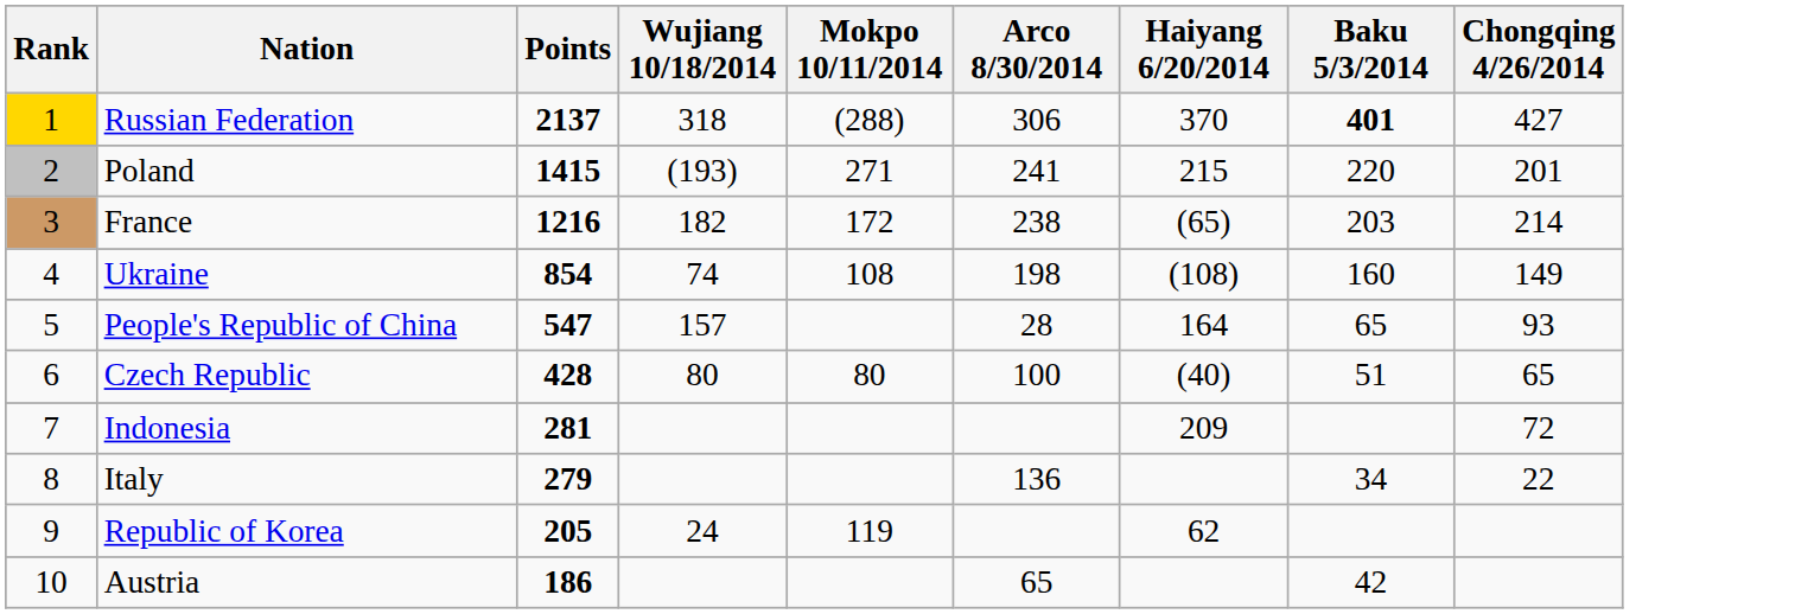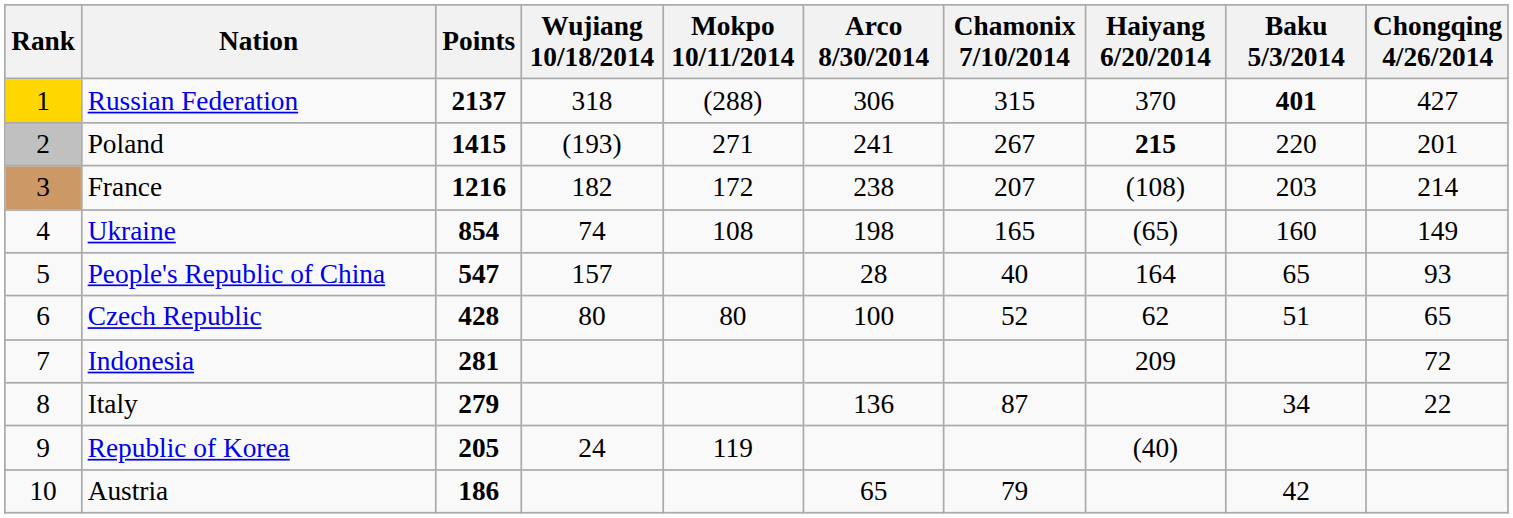 <table class="wikitable sortable" style="text-align: center;">
 <tr>
 <th>Rank</th>
 <th width = "200">Nation</th>
 <th>Points</th>
 <th width = "75" data-sort-type="number">Wujiang 10/18/2014</th>
 <th width = "75" data-sort-type="number">Mokpo 10/11/2014</th>
 <th width = "75" data-sort-type="number">Arco 8/30/2014</th>
+<th width = "75" data-sort-type="number">Chamonix 7/10/2014</th>
 <th width = "75" data-sort-type="number">Haiyang 6/20/2014</th>
 <th width = "75" data-sort-type="number">Baku 5/3/2014</th>
 <th width = "75" data-sort-type="number">Chongqing 4/26/2014</th>
 </tr>
 <tr>
 <td style="background: gold">1</td>
 <td align="left"> <a href='#'>Russian Federation</a></td>
 <td><strong>2137</strong></td>
 <td>318</td>
 <td>(288)</td>
 <td>306</td>
+<td>315</td>
 <td>370</td>
 <td><strong>401</strong></td>
 <td>427</td>
 </tr>
 <tr>
 <td style="background: silver">2</td>
 <td align="left"> Poland</td>
 <td><strong>1415</strong></td>
 <td>(193)</td>
 <td>271</td>
 <td>241</td>
-<td>215</td>
+<td>267</td>
+<td><strong>215</strong></td>
 <td>220</td>
 <td>201</td>
 </tr>
 <tr>
 <td style="background: #cc9966">3</td>
 <td align="left"> France</td>
 <td><strong>1216</strong></td>
 <td>182</td>
 <td>172</td>
 <td>238</td>
-<td>(65)</td>
+<td>207</td>
+<td>(108)</td>
 <td>203</td>
 <td>214</td>
 </tr>
 <tr>
 <td>4</td>
 <td align="left"> <a href='#'>Ukraine</a></td>
 <td><strong>854</strong></td>
 <td>74</td>
 <td>108</td>
 <td>198</td>
-<td>(108)</td>
+<td>165</td>
+<td>(65)</td>
 <td>160</td>
 <td>149</td>
 </tr>
 <tr>
 <td>5</td>
 <td align="left"> <a href='#'>People's Republic of China</a></td>
 <td><strong>547</strong></td>
 <td>157</td>
 <td></td>
 <td>28</td>
+<td>40</td>
 <td>164</td>
 <td>65</td>
 <td>93</td>
 </tr>
 <tr>
 <td>6</td>
 <td align="left"> <a href='#'>Czech Republic</a></td>
 <td><strong>428</strong></td>
 <td>80</td>
 <td>80</td>
 <td>100</td>
-<td>(40)</td>
+<td>52</td>
+<td>62</td>
 <td>51</td>
 <td>65</td>
 </tr>
 <tr>
 <td>7</td>
 <td align="left"> <a href='#'>Indonesia</a></td>
 <td><strong>281</strong></td>
+<td></td>
 <td></td>
 <td></td>
 <td></td>
 <td>209</td>
 <td></td>
 <td>72</td>
 </tr>
 <tr>
 <td>8</td>
 <td align="left"> Italy</td>
 <td><strong>279</strong></td>
 <td></td>
 <td></td>
 <td>136</td>
+<td>87</td>
 <td></td>
 <td>34</td>
 <td>22</td>
 </tr>
 <tr>
 <td>9</td>
 <td align="left"> <a href='#'>Republic of Korea</a></td>
 <td><strong>205</strong></td>
 <td>24</td>
 <td>119</td>
 <td></td>
-<td>62</td>
+<td></td>
+<td>(40)</td>
 <td></td>
 <td></td>
 </tr>
 <tr>
 <td>10</td>
 <td align="left"> Austria</td>
 <td><strong>186</strong></td>
 <td></td>
 <td></td>
 <td>65</td>
+<td>79</td>
 <td></td>
 <td>42</td>
 <td></td>
 </tr>
 </table>
